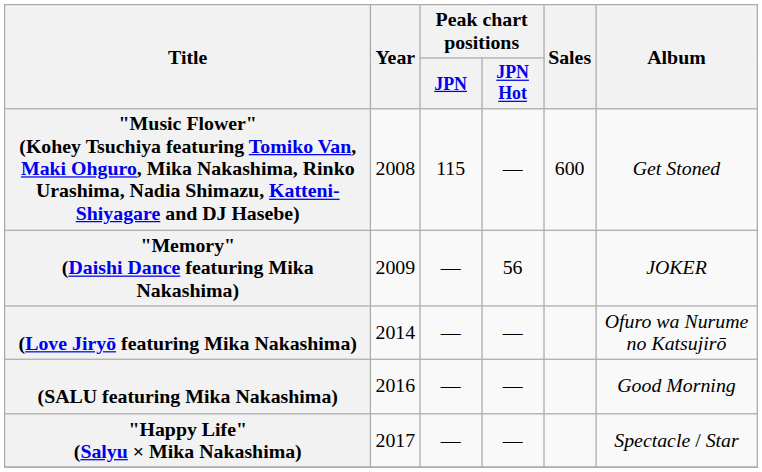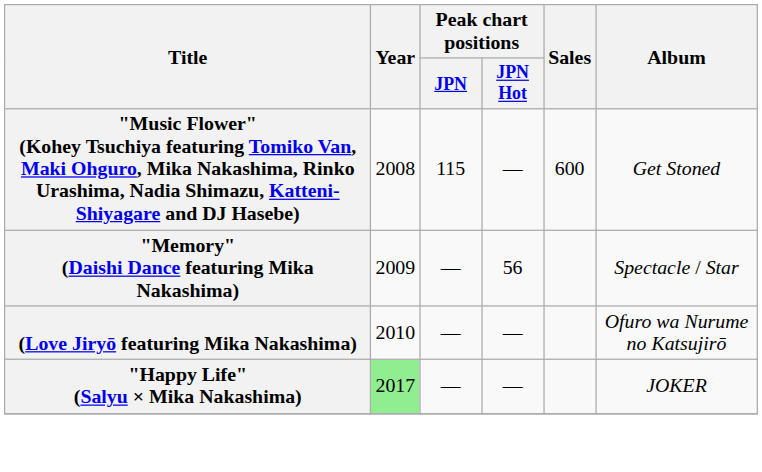 <table class="wikitable plainrowheaders" style="text-align:center;">
 <tr>
 <th scope="col" rowspan="2" style="width:18em;">Title</th>
 <th scope="col" rowspan="2">Year</th>
 <th scope="col" colspan="2">Peak chart positions</th>
 <th scope="col" rowspan="2">Sales</th>
 <th scope="col" rowspan="2">Album</th>
 </tr>
 <tr>
 <th scope="col" style="width:3em;font-size:90%;"><a href='#'>JPN</a><br></th>
 <th scope="col" style="width:3em;font-size:90%;"><a href='#'>JPN Hot</a><br></th>
 </tr>
 <tr>
 <th scope="row">"Music Flower"<br><span>(Kohey Tsuchiya featuring <a href='#'>Tomiko Van</a>, <a href='#'>Maki Ohguro</a>, Mika Nakashima, Rinko Urashima, Nadia Shimazu, <a href='#'>Katteni-Shiyagare</a> and DJ Hasebe)</span></th>
 <td>2008</td>
 <td>115</td>
 <td>—</td>
 <td>600</td>
 <td><em>Get Stoned</em></td>
 </tr>
 <tr>
 <th scope="row">"Memory"<br><span>(<a href='#'>Daishi Dance</a> featuring Mika Nakashima)</span></th>
 <td>2009</td>
 <td>—</td>
 <td>56</td>
 <td></td>
-<td><em>JOKER</em></td>
+<td><em>Spectacle</em> / <em>Star</em></td>
 </tr>
 <tr>
 <th scope="row"><br><span>(<a href='#'>Love Jiryō</a> featuring Mika Nakashima)</span></th>
-<td>2014</td>
+<td>2010</td>
 <td>—</td>
 <td>—</td>
 <td></td>
 <td><em>Ofuro wa Nurume no Katsujirō</em></td>
 </tr>
 <tr>
-<th scope="row"><br><span>(SALU featuring Mika Nakashima)</span></th>
-<td>2016</td>
+<th scope="row">"Happy Life"<br><span>(<a href='#'>Salyu</a> × Mika Nakashima)</span></th>
+<td style="background: lightgreen;">2017</td>
 <td>—</td>
 <td>—</td>
 <td></td>
-<td><em>Good Morning</em></td>
-</tr>
-<tr>
-<th scope="row">"Happy Life"<br><span>(<a href='#'>Salyu</a> × Mika Nakashima)</span></th>
-<td>2017</td>
-<td>—</td>
-<td>—</td>
-<td></td>
-<td><em>Spectacle</em> / <em>Star</em></td>
+<td><em>JOKER</em></td>
 </tr>
 <tr>
 </tr>
 </table>
